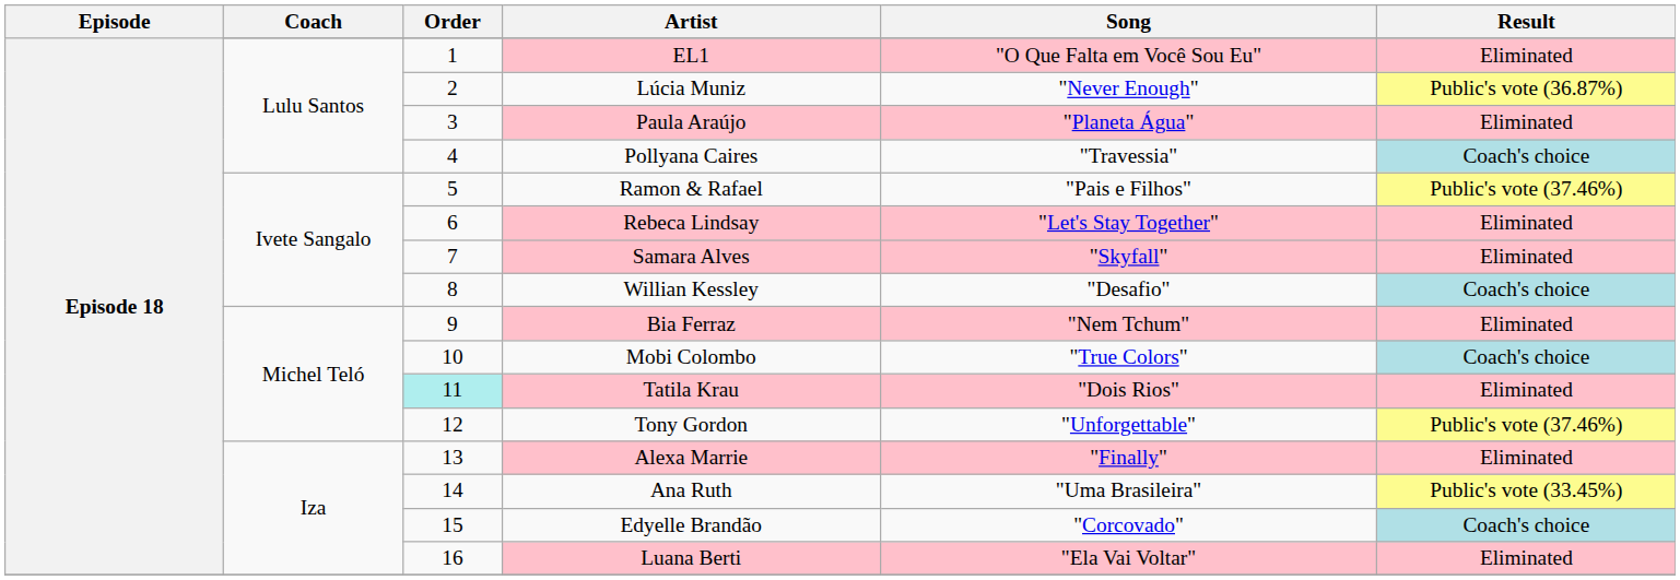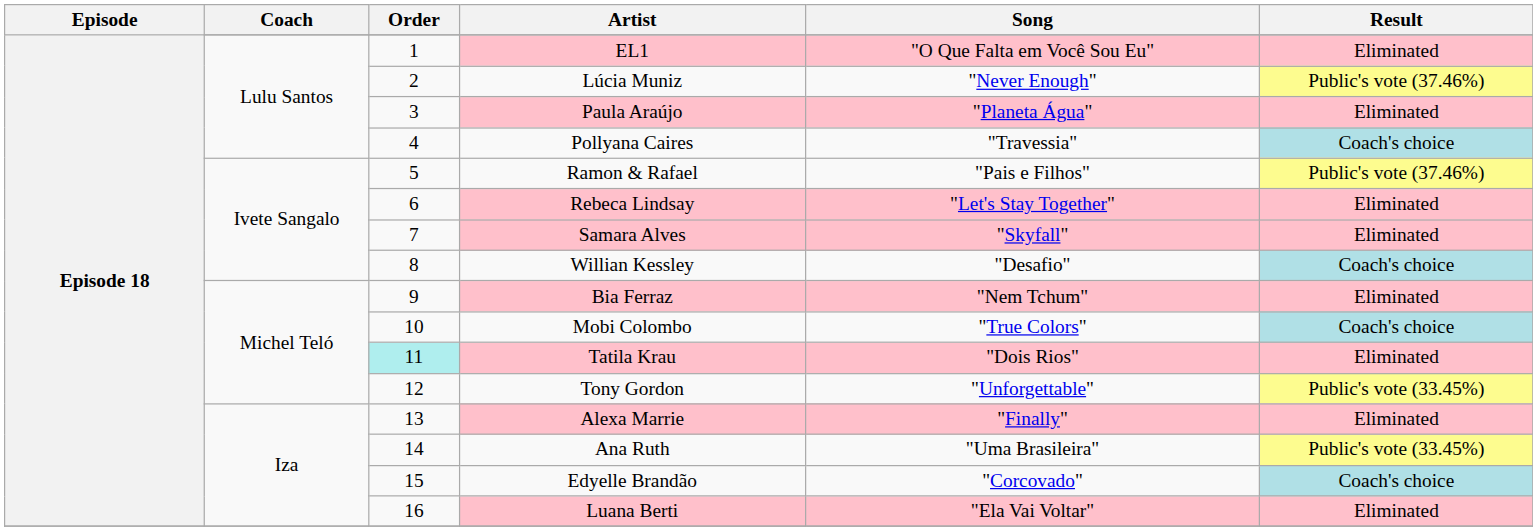 <table class="wikitable" style="text-align:center; width:100%;">
 <tr>
 <th scope="col" width="11%">Episode</th>
 <th scope="col" width="09%">Coach</th>
 <th scope="col" width="05%">Order</th>
 <th scope="col" width="19%">Artist</th>
 <th scope="col" width="25%">Song</th>
 <th scope="col" width="15%">Result</th>
 </tr>
 <tr>
 <th scope="col" rowspan=17>Episode 18<br></th>
 </tr>
 <tr>
 <td rowspan=4>Lulu Santos</td>
 <td>1</td>
 <td bgcolor=FFC0CB>EL1</td>
 <td bgcolor=FFC0CB>"O Que Falta em Você Sou Eu"</td>
 <td bgcolor=FFC0CB>Eliminated</td>
 </tr>
 <tr>
 <td>2</td>
 <td>Lúcia Muniz</td>
 <td>"<a href='#'>Never Enough</a>"</td>
-<td bgcolor=FDFC8F>Public's vote (36.87%)</td>
+<td bgcolor=FDFC8F>Public's vote (37.46%)</td>
 </tr>
 <tr>
 <td>3</td>
 <td bgcolor=FFC0CB>Paula Araújo</td>
 <td bgcolor=FFC0CB>"<a href='#'>Planeta Água</a>"</td>
 <td bgcolor=FFC0CB>Eliminated</td>
 </tr>
 <tr>
 <td>4</td>
 <td>Pollyana Caires</td>
 <td>"Travessia"</td>
 <td bgcolor=B0E0E6>Coach's choice</td>
 </tr>
 <tr>
 <td rowspan=4>Ivete Sangalo</td>
 <td>5</td>
 <td>Ramon & Rafael</td>
 <td>"Pais e Filhos"</td>
 <td bgcolor=FDFC8F>Public's vote (37.46%)</td>
 </tr>
 <tr>
 <td>6</td>
 <td bgcolor=FFC0CB>Rebeca Lindsay</td>
 <td bgcolor=FFC0CB>"<a href='#'>Let's Stay Together</a>"</td>
 <td bgcolor=FFC0CB>Eliminated</td>
 </tr>
 <tr>
 <td>7</td>
 <td bgcolor=FFC0CB>Samara Alves</td>
 <td bgcolor=FFC0CB>"<a href='#'>Skyfall</a>"</td>
 <td bgcolor=FFC0CB>Eliminated</td>
 </tr>
 <tr>
 <td>8</td>
 <td>Willian Kessley</td>
 <td>"Desafio"</td>
 <td bgcolor=B0E0E6>Coach's choice</td>
 </tr>
 <tr>
 <td rowspan=4>Michel Teló</td>
 <td>9</td>
 <td bgcolor=FFC0CB>Bia Ferraz</td>
 <td bgcolor=FFC0CB>"Nem Tchum"</td>
 <td bgcolor=FFC0CB>Eliminated</td>
 </tr>
 <tr>
 <td>10</td>
 <td>Mobi Colombo</td>
 <td>"<a href='#'>True Colors</a>"</td>
 <td bgcolor=B0E0E6>Coach's choice</td>
 </tr>
 <tr>
 <td style="background: paleturquoise;">11</td>
 <td bgcolor=FFC0CB>Tatila Krau</td>
 <td bgcolor=FFC0CB>"Dois Rios"</td>
 <td bgcolor=FFC0CB>Eliminated</td>
 </tr>
 <tr>
 <td>12</td>
 <td>Tony Gordon</td>
 <td>"<a href='#'>Unforgettable</a>"</td>
-<td bgcolor=FDFC8F>Public's vote (37.46%)</td>
+<td bgcolor=FDFC8F>Public's vote (33.45%)</td>
 </tr>
 <tr>
 <td rowspan=4>Iza</td>
 <td>13</td>
 <td bgcolor=FFC0CB>Alexa Marrie</td>
 <td bgcolor=FFC0CB>"<a href='#'>Finally</a>"</td>
 <td bgcolor=FFC0CB>Eliminated</td>
 </tr>
 <tr>
 <td>14</td>
 <td>Ana Ruth</td>
 <td>"Uma Brasileira"</td>
 <td bgcolor=FDFC8F>Public's vote (33.45%)</td>
 </tr>
 <tr>
 <td>15</td>
 <td>Edyelle Brandão</td>
 <td>"<a href='#'>Corcovado</a>"</td>
 <td bgcolor=B0E0E6>Coach's choice</td>
 </tr>
 <tr>
 <td>16</td>
 <td bgcolor=FFC0CB>Luana Berti</td>
 <td bgcolor=FFC0CB>"Ela Vai Voltar"</td>
 <td bgcolor=FFC0CB>Eliminated</td>
 </tr>
 <tr>
 </tr>
 </table>
